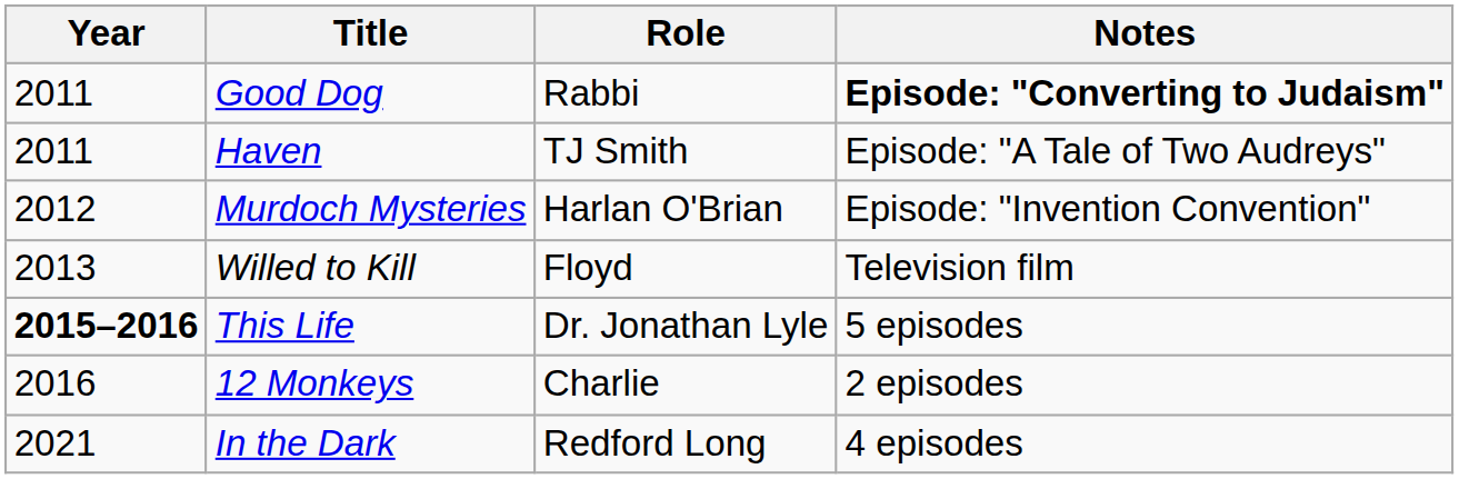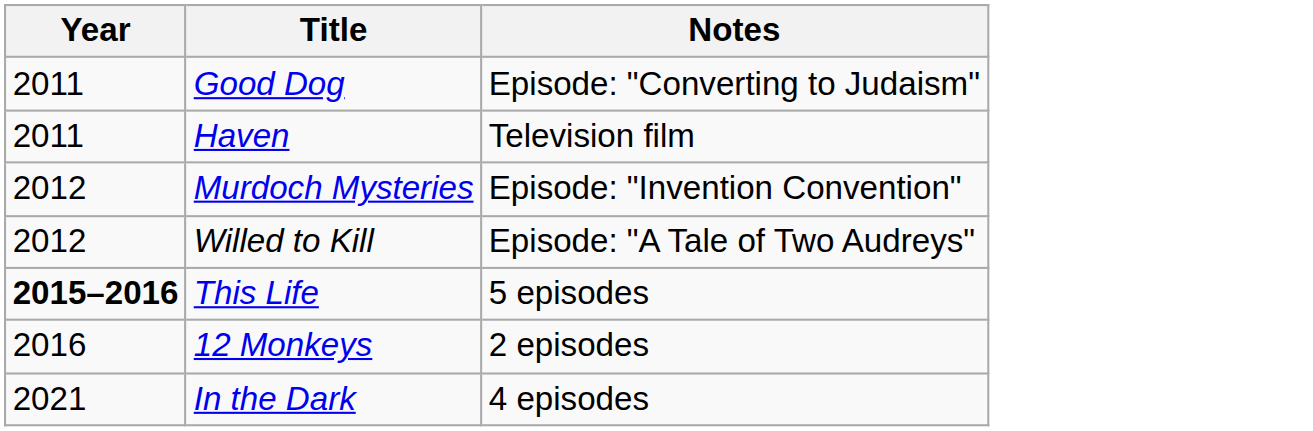 <table class="wikitable sortable">
 <tr>
 <th>Year</th>
 <th>Title</th>
-<th>Role</th>
 <th class="unsortable">Notes</th>
 </tr>
 <tr>
 <td>2011</td>
 <td><em><a href='#'>Good Dog</a></em></td>
-<td>Rabbi</td>
-<td><strong>Episode: "Converting to Judaism"</strong></td>
+<td>Episode: "Converting to Judaism"</td>
 </tr>
 <tr>
 <td>2011</td>
 <td><a href='#'><em>Haven</em></a></td>
-<td>TJ Smith</td>
-<td>Episode: "A Tale of Two Audreys"</td>
+<td>Television film</td>
 </tr>
 <tr>
 <td>2012</td>
 <td><em><a href='#'>Murdoch Mysteries</a></em></td>
-<td>Harlan O'Brian</td>
 <td>Episode: "Invention Convention"</td>
 </tr>
 <tr>
-<td>2013</td>
+<td>2012</td>
 <td><em>Willed to Kill</em></td>
-<td>Floyd</td>
-<td>Television film</td>
+<td>Episode: "A Tale of Two Audreys"</td>
 </tr>
 <tr>
 <td><strong>2015–2016</strong></td>
 <td><a href='#'><em>This Life</em></a></td>
-<td>Dr. Jonathan Lyle</td>
 <td>5 episodes</td>
 </tr>
 <tr>
 <td>2016</td>
 <td><a href='#'><em>12 Monkeys</em></a></td>
-<td>Charlie</td>
 <td>2 episodes</td>
 </tr>
 <tr>
 <td>2021</td>
 <td><a href='#'><em>In the Dark</em></a></td>
-<td>Redford Long</td>
 <td>4 episodes</td>
 </tr>
 </table>
